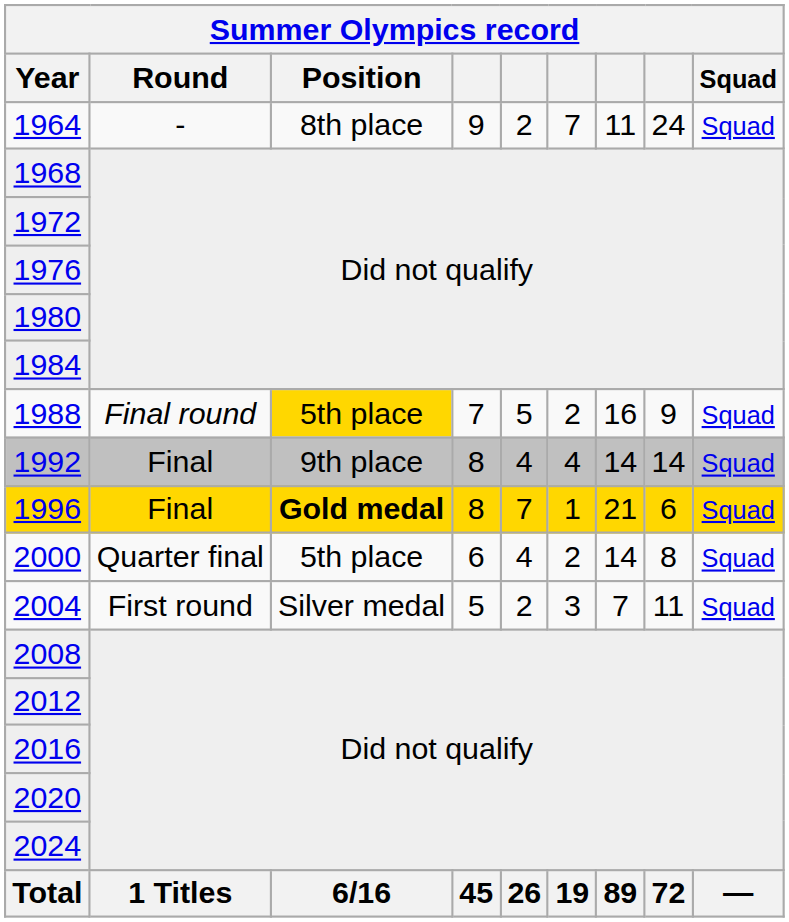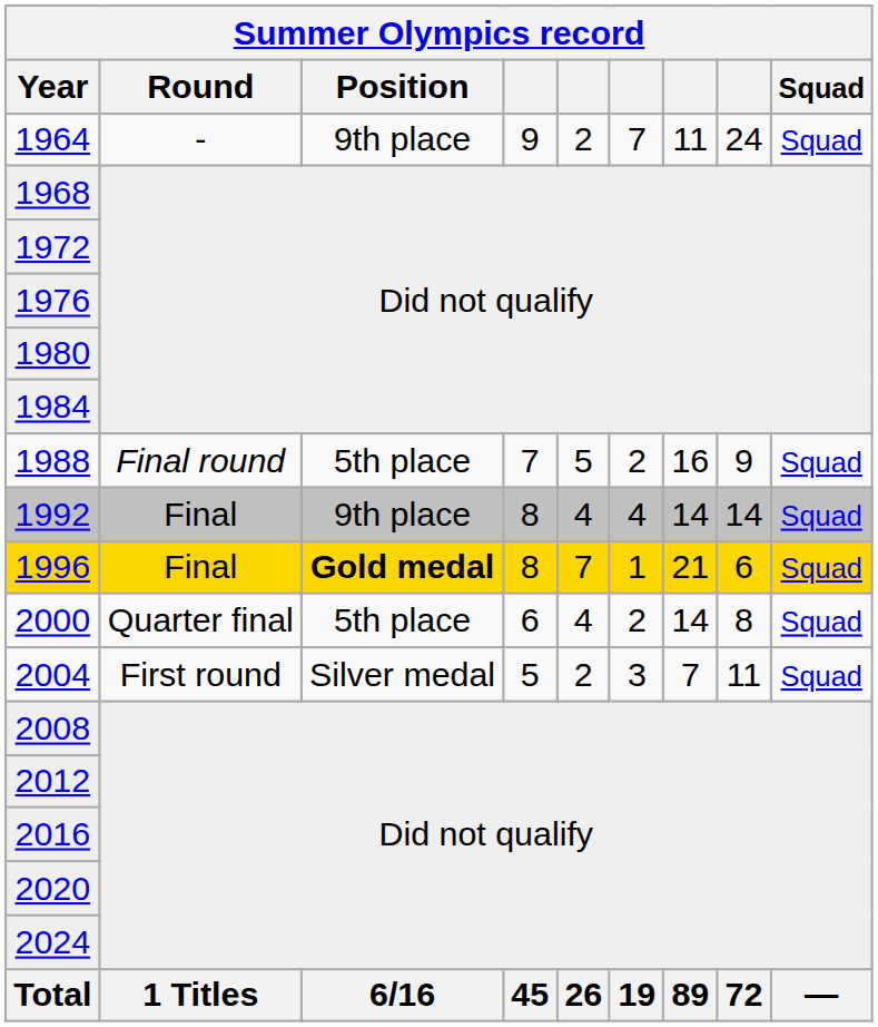 <table class="wikitable" style="text-align:center; font-size:90%;">
 <tr>
 <th colspan=9><a href='#'>Summer Olympics record</a></th>
 </tr>
 <tr>
 <th>Year</th>
 <th>Round</th>
 <th>Position</th>
 <th></th>
 <th></th>
 <th></th>
 <th></th>
 <th></th>
 <th><small>Squad</small></th>
 </tr>
 <tr>
 <td> <a href='#'>1964</a></td>
 <td>-</td>
-<td>8th place</td>
+<td>9th place</td>
 <td>9</td>
 <td>2</td>
 <td>7</td>
 <td>11</td>
 <td>24</td>
 <td><small><a href='#'>Squad</a></small></td>
 </tr>
 <tr bgcolor="efefef">
 <td> <a href='#'>1968</a></td>
 <td colspan=8 rowspan=5 align=center>Did not qualify</td>
 </tr>
 <tr bgcolor="efefef">
 <td> <a href='#'>1972</a></td>
 </tr>
 <tr bgcolor="efefef">
 <td> <a href='#'>1976</a></td>
 </tr>
 <tr bgcolor="efefef">
 <td> <a href='#'>1980</a></td>
 </tr>
 <tr bgcolor="efefef">
 <td> <a href='#'>1984</a></td>
 </tr>
 <tr>
 <td> <a href='#'>1988</a></td>
 <td><em>Final round</em></td>
-<td style="background: gold;">5th place</td>
+<td>5th place</td>
 <td>7</td>
 <td>5</td>
 <td>2</td>
 <td>16</td>
 <td>9</td>
 <td><small><a href='#'>Squad</a></small></td>
 </tr>
 <tr bgcolor="silver">
 <td> <a href='#'>1992</a></td>
 <td>Final</td>
 <td>9th place</td>
 <td>8</td>
 <td>4</td>
 <td>4</td>
 <td>14</td>
 <td>14</td>
 <td><small><a href='#'>Squad</a></small></td>
 </tr>
 <tr bgcolor="gold">
 <td> <a href='#'>1996</a></td>
 <td>Final</td>
 <td> <strong>Gold medal</strong></td>
 <td>8</td>
 <td>7</td>
 <td>1</td>
 <td>21</td>
 <td>6</td>
 <td><small><a href='#'>Squad</a></small></td>
 </tr>
 <tr>
 <td> <a href='#'>2000</a></td>
 <td>Quarter final</td>
 <td>5th place</td>
 <td>6</td>
 <td>4</td>
 <td>2</td>
 <td>14</td>
 <td>8</td>
 <td><small><a href='#'>Squad</a></small></td>
 </tr>
 <tr>
 <td> <a href='#'>2004</a></td>
 <td>First round</td>
 <td>    Silver medal</td>
 <td>5</td>
 <td>2</td>
 <td>3</td>
 <td>7</td>
 <td>11</td>
 <td><small><a href='#'>Squad</a></small></td>
 </tr>
 <tr bgcolor="efefef">
 <td> <a href='#'>2008</a></td>
 <td colspan=8 rowspan=5 align=center>Did not qualify</td>
 </tr>
 <tr bgcolor="efefef">
 <td> <a href='#'>2012</a></td>
 </tr>
 <tr bgcolor="efefef">
 <td> <a href='#'>2016</a></td>
 </tr>
 <tr bgcolor="efefef">
 <td> <a href='#'>2020</a></td>
 </tr>
 <tr bgcolor="efefef">
 <td> <a href='#'>2024</a></td>
 </tr>
 <tr>
 <th>Total</th>
 <th>1 Titles</th>
 <th>6/16</th>
 <th>45</th>
 <th>26</th>
 <th>19</th>
 <th>89</th>
 <th>72</th>
 <th>—</th>
 </tr>
 </table>
